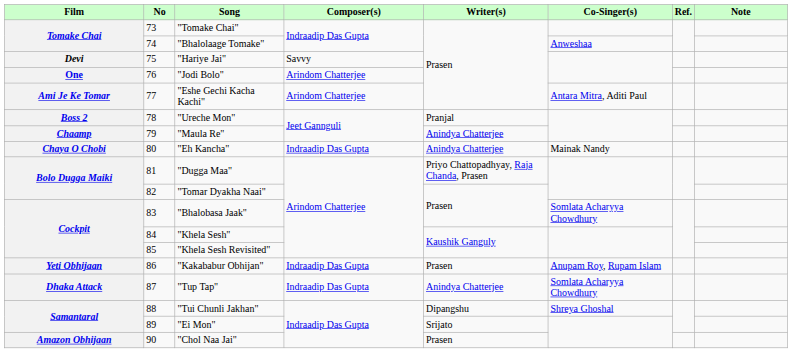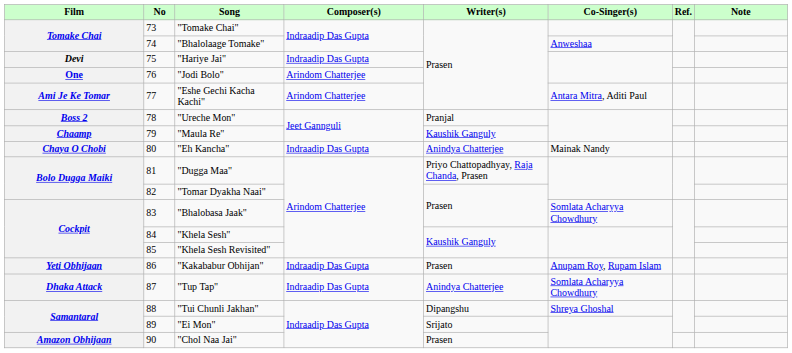 <table class="wikitable plainrowheaders" style="width:100%;" textcolor:#000;">
 <tr style="background:#cfc; text-align:center;">
 <td scope="col" style="width:18%;"><strong>Film</strong></td>
 <td scope="col" style="width:4%;"><strong>No</strong></td>
 <td scope="col" style="width:14%;"><strong>Song</strong></td>
 <td scope="col" style="width:18%;"><strong>Composer(s)</strong></td>
 <td scope="col" style="width:16%;"><strong>Writer(s)</strong></td>
 <td scope="col" style="width:16%;"><strong>Co-Singer(s)</strong></td>
 <td scope="col" style="width:2%;"><strong>Ref.</strong></td>
 <td scope="col" style="width:12%;"><strong>Note</strong></td>
 </tr>
 <tr>
 <th rowspan="2" scope="row"><em><a href='#'>Tomake Chai</a></em></th>
 <td>73</td>
 <td>"Tomake Chai"</td>
 <td rowspan="2"><a href='#'>Indraadip Das Gupta</a></td>
 <td rowspan="5">Prasen</td>
 <td></td>
 <td rowspan="2"></td>
 <td></td>
 </tr>
 <tr>
 <td>74</td>
 <td>"Bhalolaage Tomake"</td>
 <td><a href='#'>Anweshaa</a></td>
 <td></td>
 </tr>
 <tr>
 <th scope="row"><em>Devi</em></th>
 <td>75</td>
 <td>"Hariye Jai"</td>
-<td>Savvy</td>
+<td><a href='#'>Indraadip Das Gupta</a></td>
 <td rowspan="2"></td>
 <td></td>
 <td></td>
 </tr>
 <tr>
 <th scope="row"><a href='#'>One</a></th>
 <td>76</td>
 <td>"Jodi Bolo"</td>
 <td><a href='#'>Arindom Chatterjee</a></td>
 <td></td>
 <td></td>
 </tr>
 <tr>
 <th scope="row"><em><a href='#'>Ami Je Ke Tomar</a></em></th>
 <td>77</td>
 <td>"Eshe Gechi Kacha Kachi"</td>
 <td><a href='#'>Arindom Chatterjee</a></td>
 <td><a href='#'>Antara Mitra</a>, Aditi Paul</td>
 <td></td>
 <td></td>
 </tr>
 <tr>
 <th scope="row"><em><a href='#'>Boss 2</a></em></th>
 <td>78</td>
 <td>"Ureche Mon"</td>
 <td rowspan="2"><a href='#'>Jeet Gannguli</a></td>
 <td>Pranjal</td>
 <td rowspan="2"></td>
 <td></td>
 <td></td>
 </tr>
 <tr>
 <th scope="row"><em><a href='#'>Chaamp</a></em></th>
 <td>79</td>
 <td>"Maula Re"</td>
-<td><a href='#'>Anindya Chatterjee</a></td>
+<td><a href='#'>Kaushik Ganguly</a></td>
 <td></td>
 <td></td>
 </tr>
 <tr>
 <th scope="row"><em><a href='#'>Chaya O Chobi</a></em></th>
 <td>80</td>
 <td>"Eh Kancha"</td>
 <td><a href='#'>Indraadip Das Gupta</a></td>
 <td><a href='#'>Anindya Chatterjee</a></td>
 <td>Mainak Nandy</td>
 <td></td>
 <td></td>
 </tr>
 <tr>
 <th rowspan="2" scope="row"><em><a href='#'>Bolo Dugga Maiki</a></em></th>
 <td>81</td>
 <td>"Dugga Maa"</td>
 <td rowspan="5"><a href='#'>Arindom Chatterjee</a></td>
 <td>Priyo Chattopadhyay, <a href='#'>Raja Chanda</a>, Prasen</td>
 <td rowspan="2"></td>
 <td rowspan="2"></td>
 <td></td>
 </tr>
 <tr>
 <td>82</td>
 <td>"Tomar Dyakha Naai"</td>
 <td rowspan="2">Prasen</td>
 <td></td>
 </tr>
 <tr>
 <th rowspan="3" scope="row"><em><a href='#'>Cockpit</a></em></th>
 <td>83</td>
 <td>"Bhalobasa Jaak"</td>
 <td><a href='#'>Somlata Acharyya Chowdhury</a></td>
 <td rowspan="3"></td>
 <td></td>
 </tr>
 <tr>
 <td>84</td>
 <td>"Khela Sesh"</td>
 <td rowspan="2"><a href='#'>Kaushik Ganguly</a></td>
 <td rowspan="2"></td>
 <td></td>
 </tr>
 <tr>
 <td>85</td>
 <td>"Khela Sesh Revisited"</td>
 <td></td>
 </tr>
 <tr>
 <th scope="row"><em><a href='#'>Yeti Obhijaan</a></em></th>
 <td>86</td>
 <td>"Kakababur Obhijan"</td>
 <td><a href='#'>Indraadip Das Gupta</a></td>
 <td>Prasen</td>
 <td><a href='#'>Anupam Roy</a>, <a href='#'>Rupam Islam</a></td>
 <td></td>
 <td></td>
 </tr>
 <tr>
 <th scope="row"><em><a href='#'>Dhaka Attack</a></em></th>
 <td>87</td>
 <td>"Tup Tap"</td>
 <td><a href='#'>Indraadip Das Gupta</a></td>
 <td><a href='#'>Anindya Chatterjee</a></td>
 <td><a href='#'>Somlata Acharyya Chowdhury</a></td>
 <td></td>
 <td></td>
 </tr>
 <tr>
 <th rowspan="2" scope="row"><em><a href='#'>Samantaral</a></em></th>
 <td>88</td>
 <td>"Tui Chunli Jakhan"</td>
 <td rowspan="3"><a href='#'>Indraadip Das Gupta</a></td>
 <td>Dipangshu</td>
 <td><a href='#'>Shreya Ghoshal</a></td>
 <td rowspan="2"></td>
 <td></td>
 </tr>
 <tr>
 <td>89</td>
 <td>"Ei Mon"</td>
 <td>Srijato</td>
 <td rowspan="2"></td>
 <td></td>
 </tr>
 <tr>
 <th scope="row"><em><a href='#'>Amazon Obhijaan</a></em></th>
 <td>90</td>
 <td>"Chol Naa Jai"</td>
 <td>Prasen</td>
 <td></td>
 <td></td>
 </tr>
 </table>
